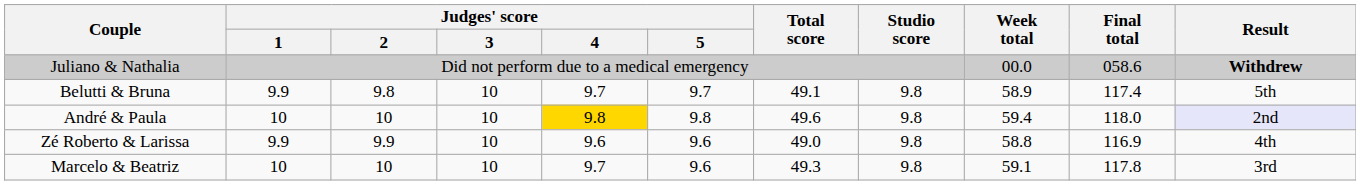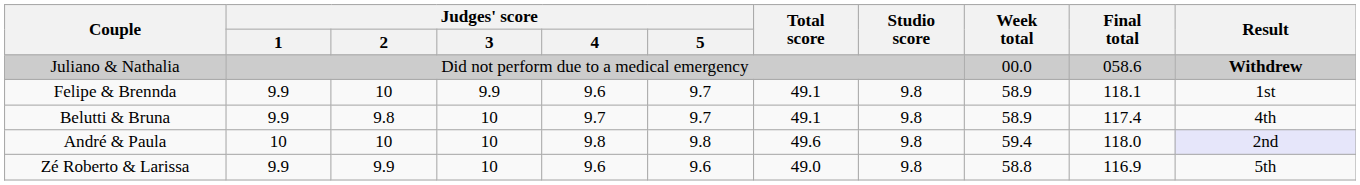 <table class="wikitable" style="font-size:100%; line-height:16px; text-align:center" width="100%">
 <tr>
 <th rowspan=2 width="11.00%">Couple</th>
 <th colspan=5>Judges' score</th>
 <th rowspan=2 width="05.25%">Total<br>score</th>
 <th rowspan=2 width="05.25%">Studio<br>score</th>
 <th rowspan=2 width="05.25%">Week<br>total</th>
 <th rowspan=2 width="05.25%">Final<br>total</th>
 <th rowspan=2 width="09.00%">Result</th>
 </tr>
 <tr>
 <th width="05.25%">1</th>
 <th width="05.25%">2</th>
 <th width="05.25%">3</th>
 <th width="05.25%">4</th>
 <th width="05.25%">5</th>
 </tr>
 <tr bgcolor="CCCCCC">
 <td>Juliano & Nathalia</td>
 <td colspan=7>Did not perform due to a medical emergency</td>
 <td>00.0</td>
 <td>058.6</td>
 <td><strong>Withdrew</strong></td>
 </tr>
 <tr>
+<td>Felipe & Brennda</td>
+<td>9.9</td>
+<td>10</td>
+<td>9.9</td>
+<td>9.6</td>
+<td>9.7</td>
+<td>49.1</td>
+<td>9.8</td>
+<td>58.9</td>
+<td>118.1</td>
+<td>1st</td>
+</tr>
+<tr>
 <td>Belutti & Bruna</td>
 <td>9.9</td>
 <td>9.8</td>
 <td>10</td>
 <td>9.7</td>
 <td>9.7</td>
 <td>49.1</td>
 <td>9.8</td>
 <td>58.9</td>
 <td>117.4</td>
-<td>5th</td>
+<td>4th</td>
 </tr>
 <tr>
 <td>André & Paula</td>
 <td>10</td>
 <td>10</td>
 <td>10</td>
-<td style="background: gold;">9.8</td>
+<td>9.8</td>
 <td>9.8</td>
 <td>49.6</td>
 <td>9.8</td>
 <td>59.4</td>
 <td>118.0</td>
 <td style="background: lavender;">2nd</td>
 </tr>
 <tr>
 <td>Zé Roberto & Larissa</td>
 <td>9.9</td>
 <td>9.9</td>
 <td>10</td>
 <td>9.6</td>
 <td>9.6</td>
 <td>49.0</td>
 <td>9.8</td>
 <td>58.8</td>
 <td>116.9</td>
-<td>4th</td>
-</tr>
-<tr>
-<td>Marcelo & Beatriz</td>
-<td>10</td>
-<td>10</td>
-<td>10</td>
-<td>9.7</td>
-<td>9.6</td>
-<td>49.3</td>
-<td>9.8</td>
-<td>59.1</td>
-<td>117.8</td>
-<td>3rd</td>
+<td>5th</td>
 </tr>
 </table>
